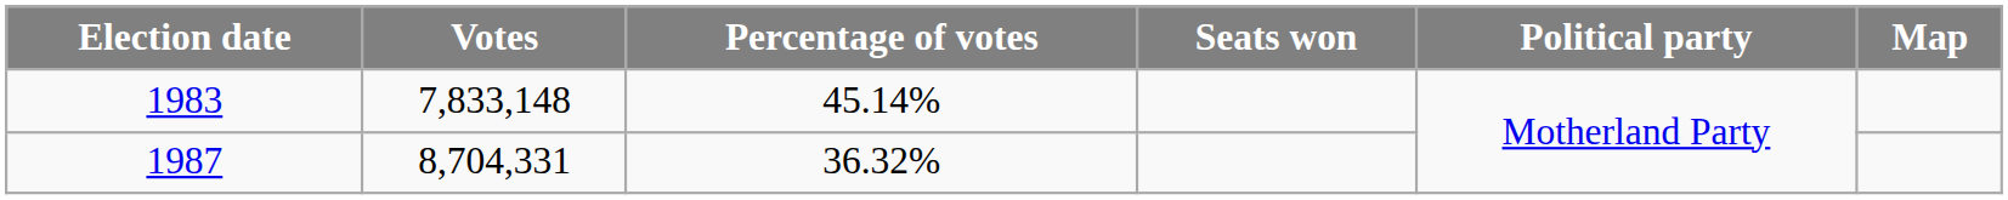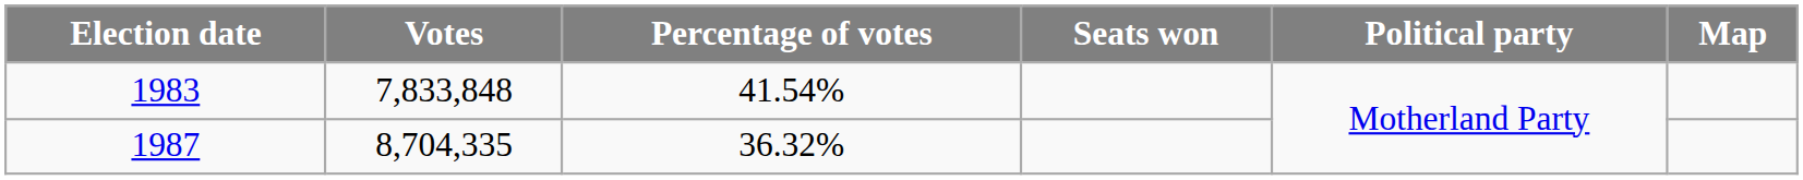 <table class="wikitable" style="font-size:0.906em; width:60%; text-align:center;">
 <tr>
 <th style="background:gray; color:white; text-align:center;">Election date</th>
 <th style="background:gray; color:white; text-align:center;">Votes</th>
 <th style="background:gray; color:white; text-align:center;">Percentage of votes</th>
 <th style="background:gray; color:white; text-align:center;">Seats won</th>
 <th style="background:gray; color:white; text-align:center;">Political party</th>
 <th style="background:gray; color:white; text-align:center;">Map</th>
 </tr>
 <tr>
 <td><a href='#'>1983</a></td>
-<td>7,833,148</td>
-<td>45.14%</td>
+<td>7,833,848</td>
+<td>41.54%</td>
 <td></td>
 <td rowspan="2"><a href='#'>Motherland Party</a></td>
 <td></td>
 </tr>
 <tr>
 <td><a href='#'>1987</a></td>
-<td>8,704,331</td>
+<td>8,704,335</td>
 <td>36.32%</td>
 <td></td>
 <td></td>
 </tr>
 </table>
